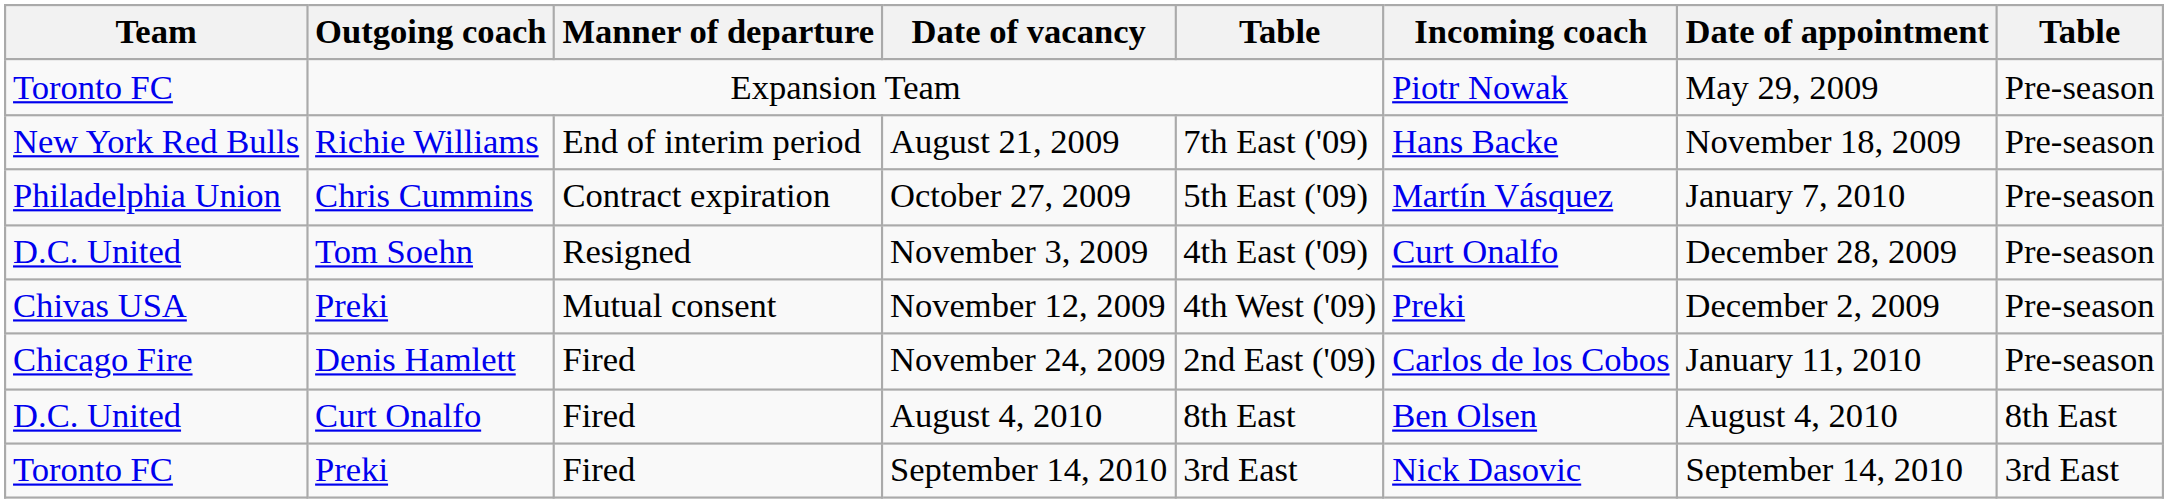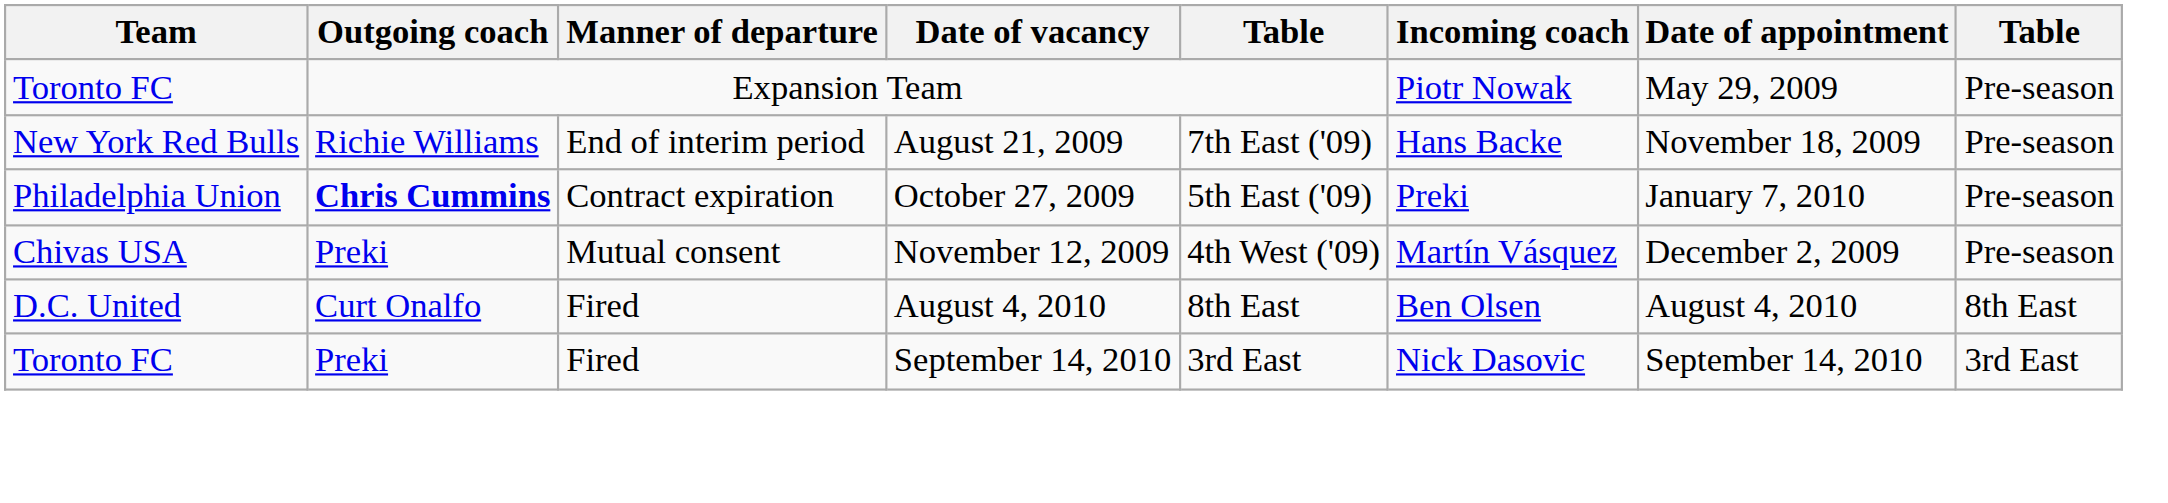 <table class="wikitable">
 <tr>
 <th>Team</th>
 <th>Outgoing coach</th>
 <th>Manner of departure</th>
 <th>Date of vacancy</th>
 <th>Table</th>
 <th>Incoming coach</th>
 <th>Date of appointment</th>
 <th>Table</th>
 </tr>
 <tr>
 <td><a href='#'>Toronto FC</a></td>
 <td colspan="4" style="text-align:center">Expansion Team</td>
 <td> <a href='#'>Piotr Nowak</a></td>
 <td>May 29, 2009</td>
 <td>Pre-season</td>
 </tr>
 <tr>
 <td><a href='#'>New York Red Bulls</a></td>
 <td> <a href='#'>Richie Williams</a></td>
 <td>End of interim period</td>
 <td>August 21, 2009</td>
 <td>7th East ('09)</td>
 <td> <a href='#'>Hans Backe</a></td>
 <td>November 18, 2009</td>
 <td>Pre-season</td>
 </tr>
 <tr>
 <td><a href='#'>Philadelphia Union</a></td>
-<td> <a href='#'>Chris Cummins</a></td>
+<td><strong> <a href='#'>Chris Cummins</a></strong></td>
 <td>Contract expiration</td>
 <td>October 27, 2009</td>
 <td>5th East ('09)</td>
-<td> <a href='#'>Martín Vásquez</a></td>
+<td> <a href='#'>Preki</a></td>
 <td>January 7, 2010</td>
-<td>Pre-season</td>
-</tr>
-<tr>
-<td><a href='#'>D.C. United</a></td>
-<td> <a href='#'>Tom Soehn</a></td>
-<td>Resigned</td>
-<td>November 3, 2009</td>
-<td>4th East ('09)</td>
-<td> <a href='#'>Curt Onalfo</a></td>
-<td>December 28, 2009</td>
 <td>Pre-season</td>
 </tr>
 <tr>
 <td><a href='#'>Chivas USA</a></td>
 <td> <a href='#'>Preki</a></td>
 <td>Mutual consent</td>
 <td>November 12, 2009</td>
 <td>4th West ('09)</td>
-<td> <a href='#'>Preki</a></td>
+<td> <a href='#'>Martín Vásquez</a></td>
 <td>December 2, 2009</td>
-<td>Pre-season</td>
-</tr>
-<tr>
-<td><a href='#'>Chicago Fire</a></td>
-<td> <a href='#'>Denis Hamlett</a></td>
-<td>Fired</td>
-<td>November 24, 2009</td>
-<td>2nd East ('09)</td>
-<td> <a href='#'>Carlos de los Cobos</a></td>
-<td>January 11, 2010</td>
 <td>Pre-season</td>
 </tr>
 <tr>
 <td><a href='#'>D.C. United</a></td>
 <td> <a href='#'>Curt Onalfo</a></td>
 <td>Fired</td>
 <td>August 4, 2010</td>
 <td>8th East</td>
 <td> <a href='#'>Ben Olsen</a></td>
 <td>August 4, 2010</td>
 <td>8th East</td>
 </tr>
 <tr>
 <td><a href='#'>Toronto FC</a></td>
 <td> <a href='#'>Preki</a></td>
 <td>Fired</td>
 <td>September 14, 2010</td>
 <td>3rd East</td>
 <td> <a href='#'>Nick Dasovic</a></td>
 <td>September 14, 2010</td>
 <td>3rd East</td>
 </tr>
 </table>
